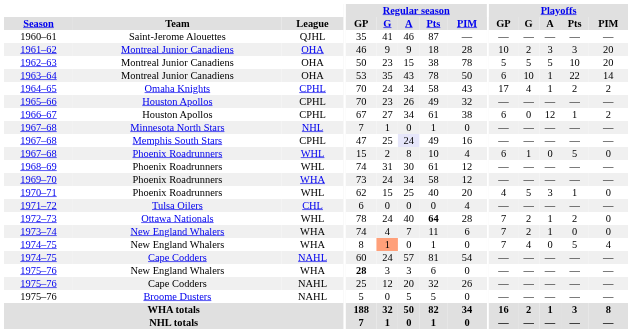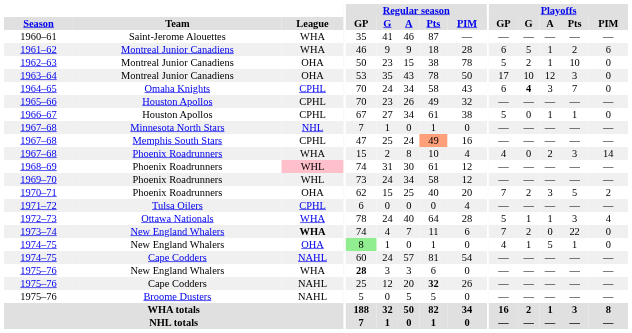 <table border="0" cellpadding="1" cellspacing="0" style="text-align:center; width:60em">
 <tr bgcolor="#e0e0e0">
 <th colspan="3" bgcolor="#ffffff"></th>
 <th rowspan="100" bgcolor="#ffffff"></th>
 <th colspan="5"><a href='#'>Regular season</a></th>
 <th rowspan="100" bgcolor="#ffffff"></th>
 <th colspan="5"><a href='#'>Playoffs</a></th>
 </tr>
 <tr bgcolor="#e0e0e0">
 <th><a href='#'>Season</a></th>
 <th>Team</th>
 <th>League</th>
 <th>GP</th>
 <th><a href='#'>G</a></th>
 <th><a href='#'>A</a></th>
 <th><a href='#'>Pts</a></th>
 <th><a href='#'>PIM</a></th>
 <th>GP</th>
 <th>G</th>
 <th>A</th>
 <th>Pts</th>
 <th>PIM</th>
 </tr>
 <tr>
 <td>1960–61</td>
 <td>Saint-Jerome Alouettes</td>
-<td>QJHL</td>
+<td>WHA</td>
 <td>35</td>
 <td>41</td>
 <td>46</td>
 <td>87</td>
 <td>—</td>
 <td>—</td>
 <td>—</td>
 <td>—</td>
 <td>—</td>
 <td>—</td>
 </tr>
 <tr bgcolor="#f0f0f0">
 <td><a href='#'>1961–62</a></td>
 <td><a href='#'>Montreal Junior Canadiens</a></td>
-<td><a href='#'>OHA</a></td>
+<td>WHA</td>
 <td>46</td>
 <td>9</td>
 <td>9</td>
 <td>18</td>
 <td>28</td>
-<td>10</td>
+<td>6</td>
+<td>5</td>
+<td>1</td>
 <td>2</td>
-<td>3</td>
-<td>3</td>
-<td>20</td>
+<td>6</td>
 </tr>
 <tr>
 <td><a href='#'>1962–63</a></td>
 <td>Montreal Junior Canadiens</td>
 <td>OHA</td>
 <td>50</td>
 <td>23</td>
 <td>15</td>
 <td>38</td>
 <td>78</td>
 <td>5</td>
-<td>5</td>
-<td>5</td>
+<td>2</td>
+<td>1</td>
 <td>10</td>
-<td>20</td>
+<td>0</td>
 </tr>
 <tr bgcolor="#f0f0f0">
 <td><a href='#'>1963–64</a></td>
 <td>Montreal Junior Canadiens</td>
 <td>OHA</td>
 <td>53</td>
 <td>35</td>
 <td>43</td>
 <td>78</td>
 <td>50</td>
-<td>6</td>
+<td>17</td>
 <td>10</td>
-<td>1</td>
-<td>22</td>
-<td>14</td>
+<td>12</td>
+<td>3</td>
+<td>0</td>
 </tr>
 <tr>
 <td><a href='#'>1964–65</a></td>
 <td><a href='#'>Omaha Knights</a></td>
 <td><a href='#'>CPHL</a></td>
 <td>70</td>
 <td>24</td>
 <td>34</td>
 <td>58</td>
 <td>43</td>
-<td>17</td>
-<td>4</td>
-<td>1</td>
-<td>2</td>
-<td>2</td>
+<td>6</td>
+<td><strong>4</strong></td>
+<td>3</td>
+<td>7</td>
+<td>0</td>
 </tr>
 <tr bgcolor="#f0f0f0">
 <td><a href='#'>1965–66</a></td>
 <td><a href='#'>Houston Apollos</a></td>
 <td>CPHL</td>
 <td>70</td>
 <td>23</td>
 <td>26</td>
 <td>49</td>
 <td>32</td>
 <td>—</td>
 <td>—</td>
 <td>—</td>
 <td>—</td>
 <td>—</td>
 </tr>
 <tr>
 <td><a href='#'>1966–67</a></td>
 <td>Houston Apollos</td>
 <td>CPHL</td>
 <td>67</td>
 <td>27</td>
 <td>34</td>
 <td>61</td>
 <td>38</td>
-<td>6</td>
+<td>5</td>
 <td>0</td>
-<td>12</td>
 <td>1</td>
-<td>2</td>
+<td>1</td>
+<td>0</td>
 </tr>
 <tr bgcolor="#f0f0f0">
 <td><a href='#'>1967–68</a></td>
 <td><a href='#'>Minnesota North Stars</a></td>
 <td><a href='#'>NHL</a></td>
 <td>7</td>
 <td>1</td>
 <td>0</td>
 <td>1</td>
 <td>0</td>
 <td>—</td>
 <td>—</td>
 <td>—</td>
 <td>—</td>
 <td>—</td>
 </tr>
 <tr>
 <td><a href='#'>1967–68</a></td>
 <td><a href='#'>Memphis South Stars</a></td>
 <td>CPHL</td>
 <td>47</td>
 <td>25</td>
-<td style="background: lavender;">24</td>
-<td>49</td>
+<td>24</td>
+<td style="background: lightsalmon;">49</td>
 <td>16</td>
 <td>—</td>
 <td>—</td>
 <td>—</td>
 <td>—</td>
 <td>—</td>
 </tr>
 <tr bgcolor="#f0f0f0">
 <td><a href='#'>1967–68</a></td>
 <td><a href='#'>Phoenix Roadrunners</a></td>
-<td><a href='#'>WHL</a></td>
+<td>WHA</td>
 <td>15</td>
 <td>2</td>
 <td>8</td>
 <td>10</td>
 <td>4</td>
-<td>6</td>
-<td>1</td>
+<td>4</td>
 <td>0</td>
-<td>5</td>
-<td>0</td>
+<td>2</td>
+<td>3</td>
+<td>14</td>
 </tr>
 <tr>
 <td><a href='#'>1968–69</a></td>
 <td>Phoenix Roadrunners</td>
-<td>WHL</td>
+<td style="background: pink;">WHL</td>
 <td>74</td>
 <td>31</td>
 <td>30</td>
 <td>61</td>
 <td>12</td>
 <td>—</td>
 <td>—</td>
 <td>—</td>
 <td>—</td>
 <td>—</td>
 </tr>
 <tr bgcolor="#f0f0f0">
 <td><a href='#'>1969–70</a></td>
 <td>Phoenix Roadrunners</td>
-<td><a href='#'>WHA</a></td>
+<td>WHL</td>
 <td>73</td>
 <td>24</td>
 <td>34</td>
 <td>58</td>
 <td>12</td>
 <td>—</td>
 <td>—</td>
 <td>—</td>
 <td>—</td>
 <td>—</td>
 </tr>
 <tr>
 <td><a href='#'>1970–71</a></td>
 <td>Phoenix Roadrunners</td>
-<td>WHL</td>
+<td>OHA</td>
 <td>62</td>
 <td>15</td>
 <td>25</td>
 <td>40</td>
 <td>20</td>
-<td>4</td>
+<td>7</td>
+<td>2</td>
+<td>3</td>
 <td>5</td>
-<td>3</td>
-<td>1</td>
-<td>0</td>
+<td>2</td>
 </tr>
 <tr bgcolor="#f0f0f0">
 <td><a href='#'>1971–72</a></td>
 <td><a href='#'>Tulsa Oilers</a></td>
-<td><a href='#'>CHL</a></td>
+<td><a href='#'>CPHL</a></td>
 <td>6</td>
 <td>0</td>
 <td>0</td>
 <td>0</td>
 <td>4</td>
 <td>—</td>
 <td>—</td>
 <td>—</td>
 <td>—</td>
 <td>—</td>
 </tr>
 <tr>
 <td><a href='#'>1972–73</a></td>
 <td><a href='#'>Ottawa Nationals</a></td>
-<td>WHL</td>
+<td><a href='#'>WHA</a></td>
 <td>78</td>
 <td>24</td>
 <td>40</td>
-<td><strong>64</strong></td>
+<td>64</td>
 <td>28</td>
-<td>7</td>
-<td>2</td>
+<td>5</td>
 <td>1</td>
-<td>2</td>
-<td>0</td>
+<td>1</td>
+<td>3</td>
+<td>4</td>
 </tr>
 <tr bgcolor="#f0f0f0">
 <td><a href='#'>1973–74</a></td>
 <td><a href='#'>New England Whalers</a></td>
-<td>WHA</td>
+<td><strong>WHA</strong></td>
 <td>74</td>
 <td>4</td>
 <td>7</td>
 <td>11</td>
 <td>6</td>
 <td>7</td>
 <td>2</td>
-<td>1</td>
 <td>0</td>
+<td>22</td>
 <td>0</td>
 </tr>
 <tr>
 <td><a href='#'>1974–75</a></td>
 <td>New England Whalers</td>
-<td>WHA</td>
-<td>8</td>
-<td style="background: lightsalmon;">1</td>
+<td><a href='#'>OHA</a></td>
+<td style="background: lightgreen;">8</td>
+<td>1</td>
 <td>0</td>
 <td>1</td>
 <td>0</td>
-<td>7</td>
 <td>4</td>
+<td>1</td>
+<td>5</td>
+<td>1</td>
 <td>0</td>
-<td>5</td>
-<td>4</td>
 </tr>
 <tr bgcolor="#f0f0f0">
 <td><a href='#'>1974–75</a></td>
 <td><a href='#'>Cape Codders</a></td>
 <td><a href='#'>NAHL</a></td>
 <td>60</td>
 <td>24</td>
 <td>57</td>
 <td>81</td>
 <td>54</td>
 <td>—</td>
 <td>—</td>
 <td>—</td>
 <td>—</td>
 <td>—</td>
 </tr>
 <tr>
 <td><a href='#'>1975–76</a></td>
 <td>New England Whalers</td>
 <td>WHA</td>
 <td><strong>28</strong></td>
 <td>3</td>
 <td>3</td>
 <td>6</td>
 <td>0</td>
 <td>—</td>
 <td>—</td>
 <td>—</td>
 <td>—</td>
 <td>—</td>
 </tr>
 <tr bgcolor="#f0f0f0">
 <td><a href='#'>1975–76</a></td>
 <td>Cape Codders</td>
 <td>NAHL</td>
 <td>25</td>
 <td>12</td>
 <td>20</td>
-<td>32</td>
+<td><strong>32</strong></td>
 <td>26</td>
 <td>—</td>
 <td>—</td>
 <td>—</td>
 <td>—</td>
 <td>—</td>
 </tr>
 <tr>
 <td>1975–76</td>
 <td><a href='#'>Broome Dusters</a></td>
 <td>NAHL</td>
 <td>5</td>
 <td>0</td>
 <td>5</td>
 <td>5</td>
 <td>0</td>
 <td>—</td>
 <td>—</td>
 <td>—</td>
 <td>—</td>
 <td>—</td>
 </tr>
 <tr bgcolor="#e0e0e0">
 <th colspan="3">WHA totals</th>
 <th>188</th>
 <th>32</th>
 <th>50</th>
 <th>82</th>
 <th>34</th>
 <th>16</th>
 <th>2</th>
 <th>1</th>
 <th>3</th>
 <th>8</th>
 </tr>
 <tr bgcolor="#e0e0e0">
 <th colspan="3">NHL totals</th>
 <th>7</th>
 <th>1</th>
 <th>0</th>
 <th>1</th>
 <th>0</th>
 <th>—</th>
 <th>—</th>
 <th>—</th>
 <th>—</th>
 <th>—</th>
 </tr>
 </table>
